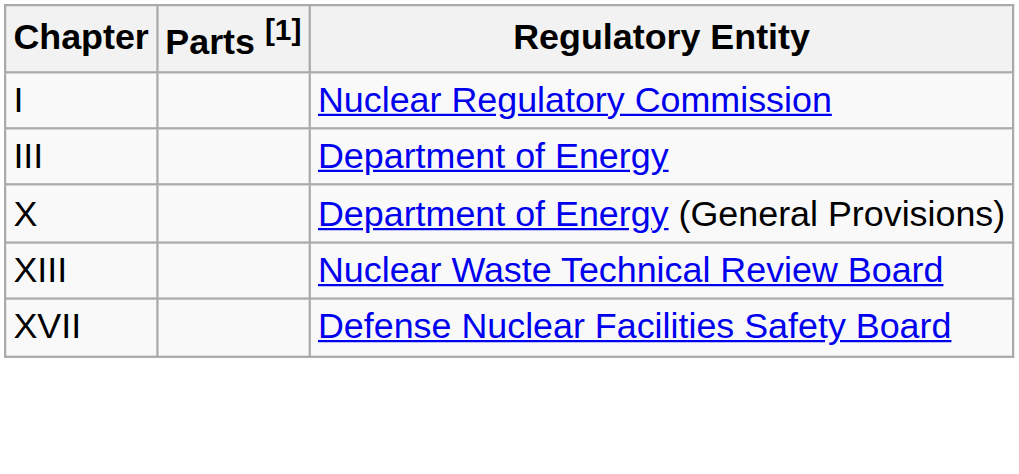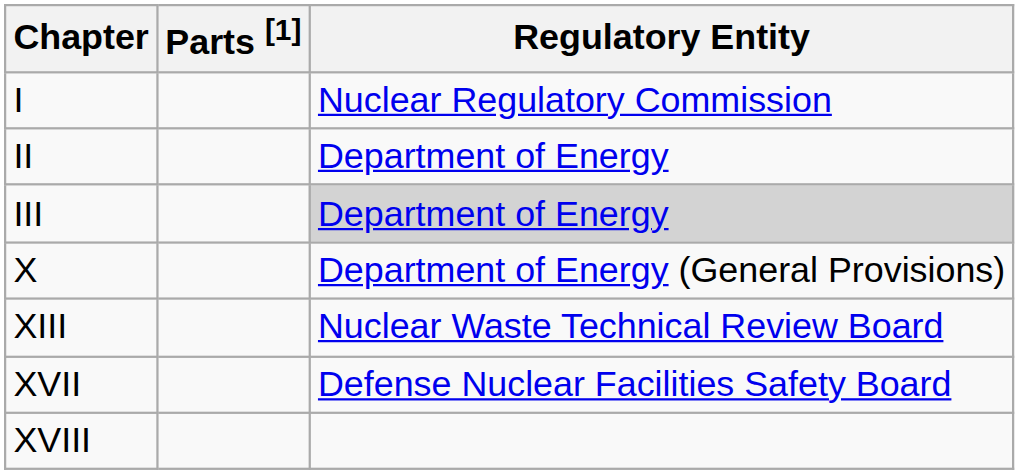 <table class="wikitable">
 <tr>
 <th>Chapter</th>
 <th>Parts <sup>[1]</sup></th>
 <th>Regulatory Entity</th>
 </tr>
 <tr>
 <td>I</td>
 <td></td>
 <td><a href='#'>Nuclear Regulatory Commission</a></td>
 </tr>
 <tr>
+<td>II</td>
+<td></td>
+<td><a href='#'>Department of Energy</a></td>
+</tr>
+<tr>
 <td>III</td>
 <td></td>
-<td><a href='#'>Department of Energy</a></td>
+<td style="background: lightgrey;"><a href='#'>Department of Energy</a></td>
 </tr>
 <tr>
 <td>X</td>
 <td></td>
 <td><a href='#'>Department of Energy</a> (General Provisions)</td>
 </tr>
 <tr>
 <td>XIII</td>
 <td></td>
 <td><a href='#'>Nuclear Waste Technical Review Board</a></td>
 </tr>
 <tr>
 <td>XVII</td>
 <td></td>
 <td><a href='#'>Defense Nuclear Facilities Safety Board</a></td>
 </tr>
+<tr>
+<td>XVIII</td>
+<td></td>
+<td></td>
+</tr>
 </table>
